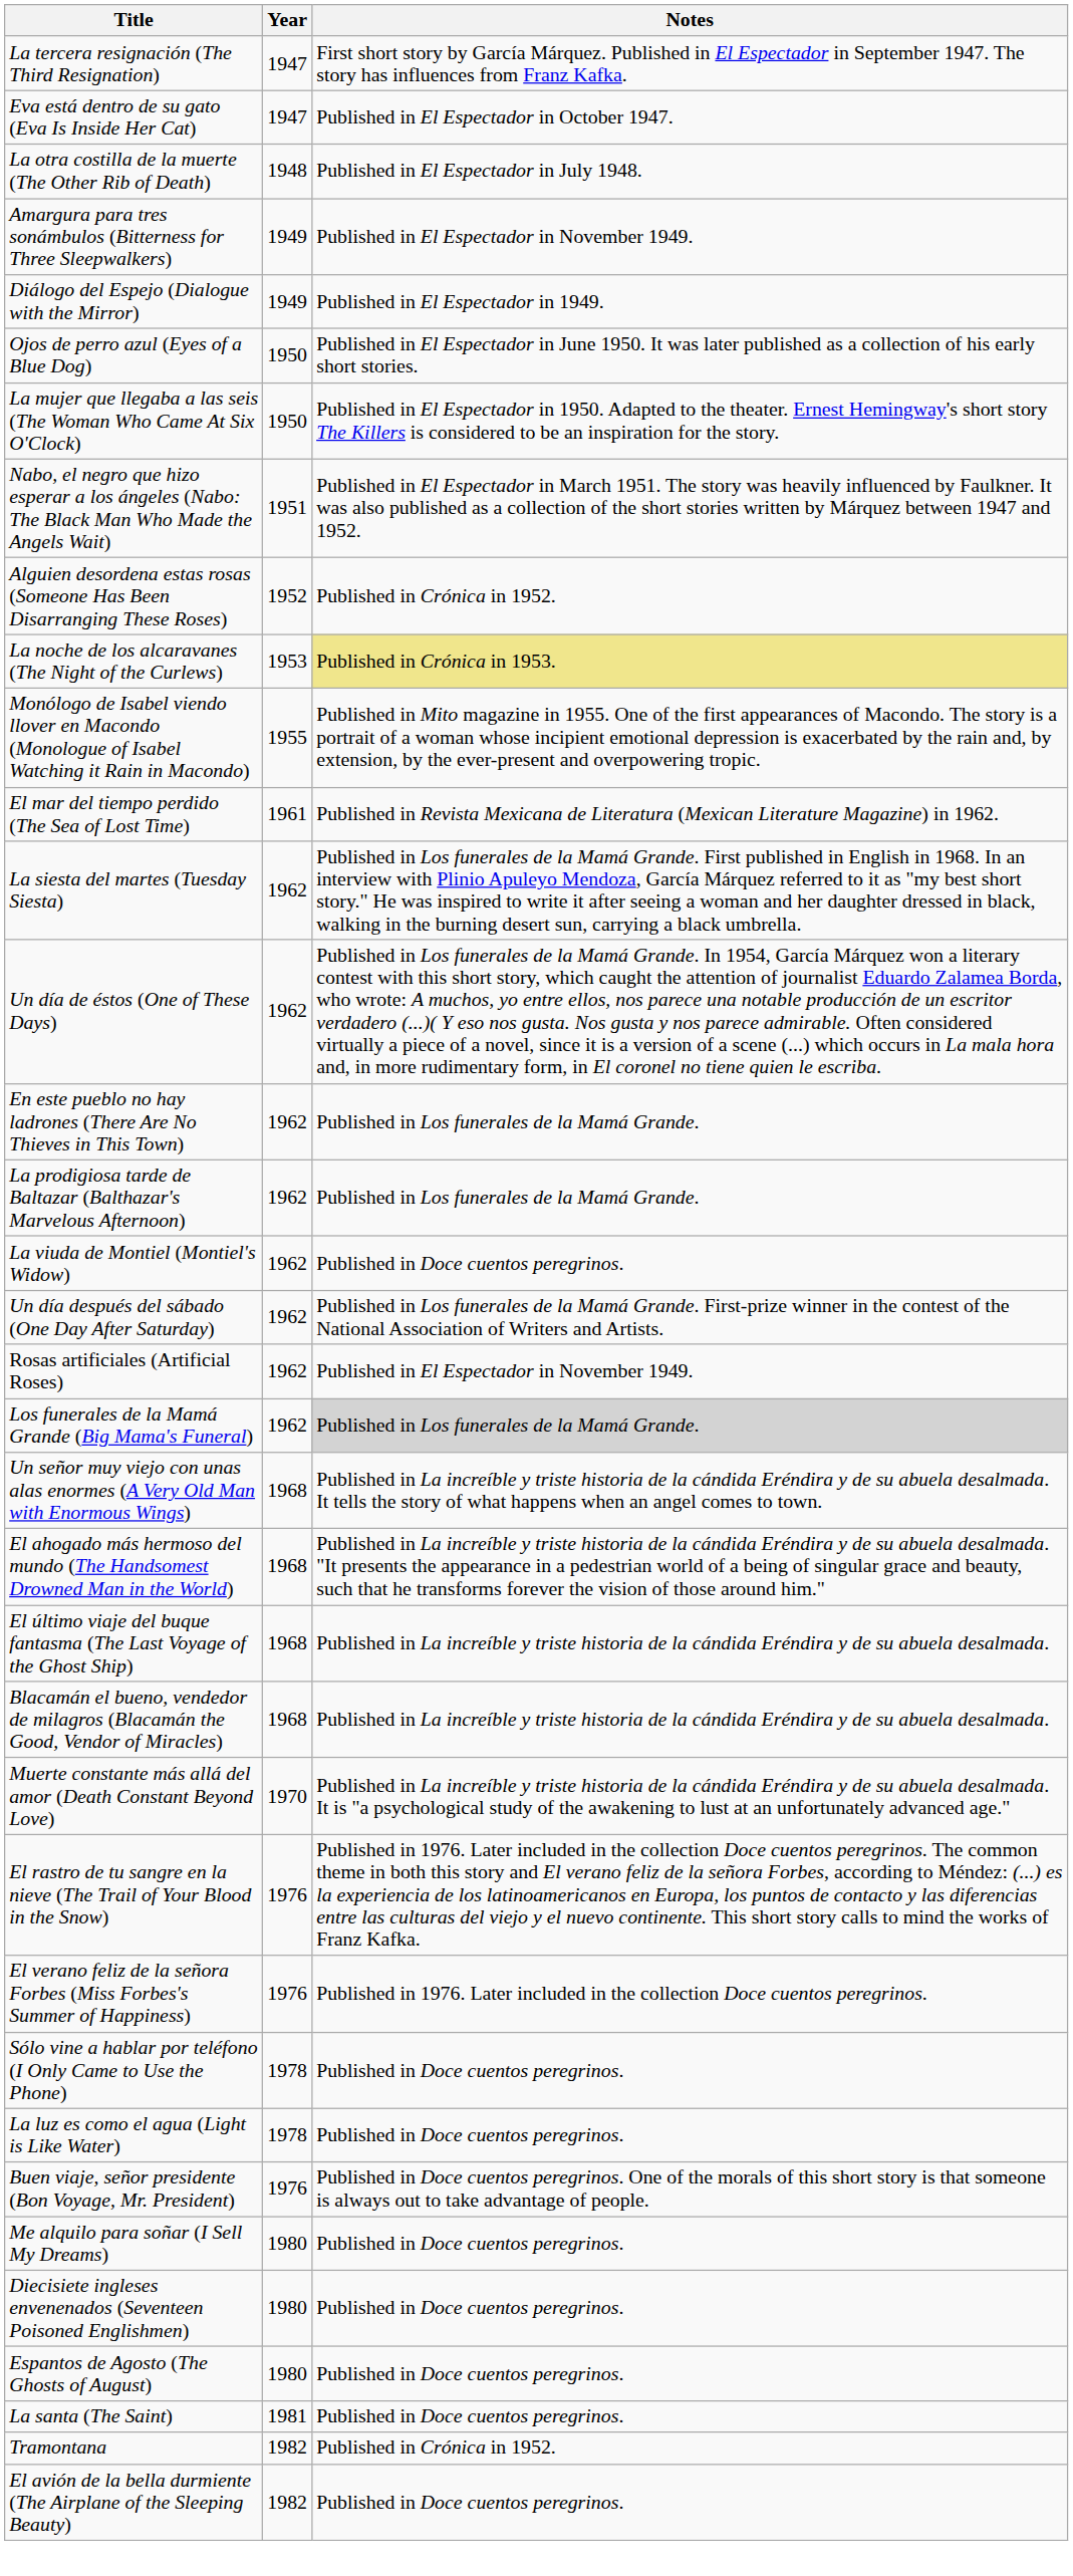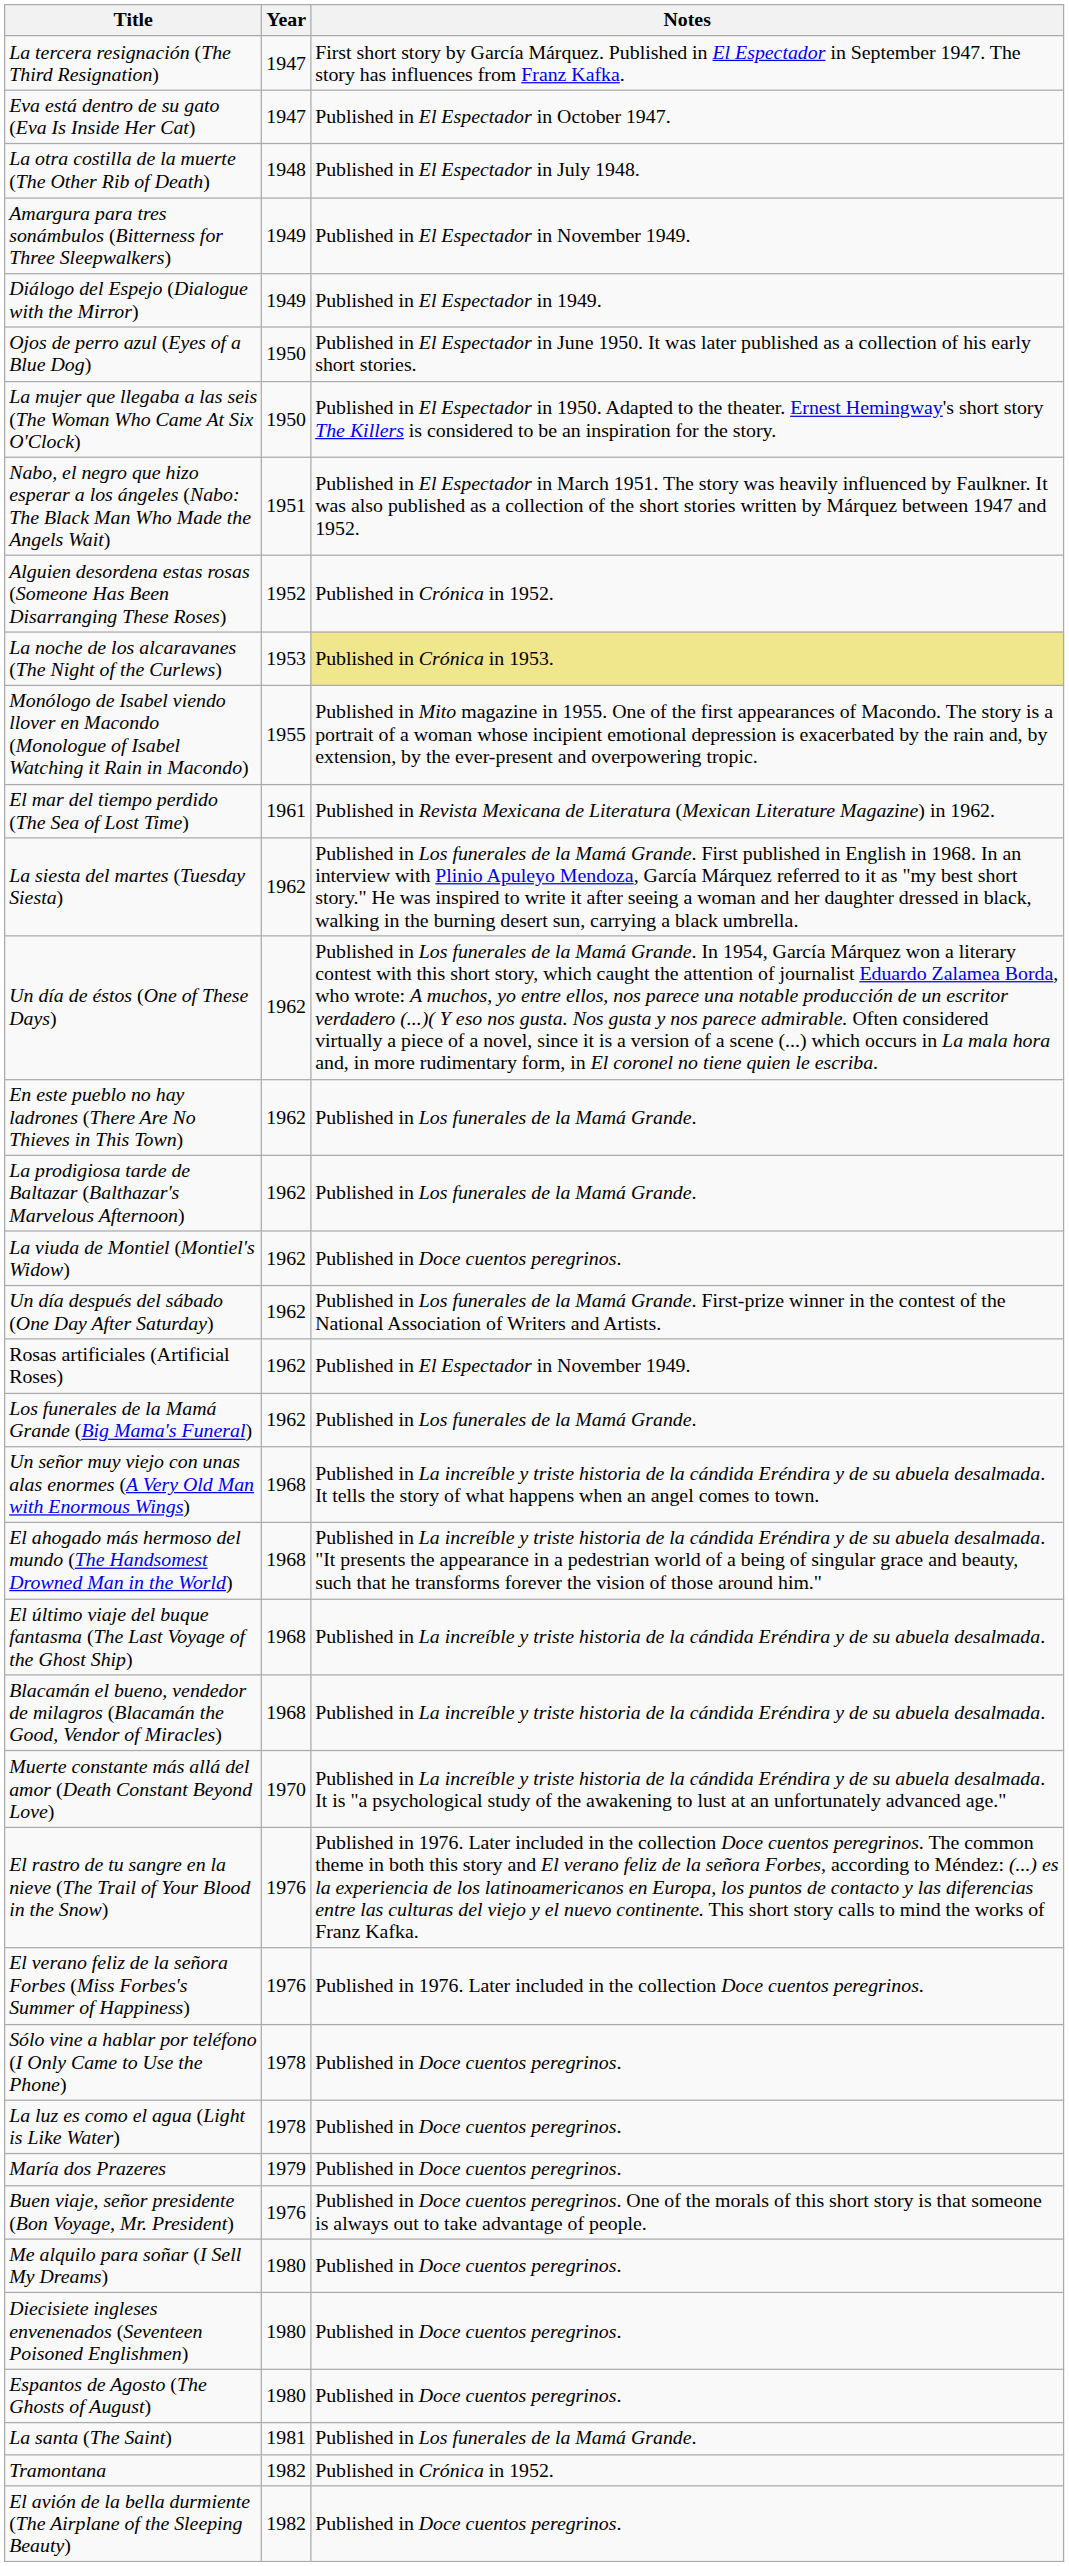 <table class="wikitable sortable">
 <tr>
 <th scope="col" width="200">Title</th>
 <th scope="col" width="30">Year</th>
 <th scope="col" width="600">Notes</th>
 </tr>
 <tr>
 <td><em>La tercera resignación</em> (<em>The Third Resignation</em>)</td>
 <td>1947</td>
 <td>First short story by García Márquez. Published in <em><a href='#'>El Espectador</a></em> in September 1947. The story has influences from <a href='#'>Franz Kafka</a>.</td>
 </tr>
 <tr>
 <td><em>Eva está dentro de su gato</em> (<em>Eva Is Inside Her Cat</em>)</td>
 <td>1947</td>
 <td>Published in <em>El Espectador</em> in October 1947.</td>
 </tr>
 <tr>
 <td><em>La otra costilla de la muerte</em> (<em>The Other Rib of Death</em>)</td>
 <td>1948</td>
 <td>Published in <em>El Espectador</em> in July 1948.</td>
 </tr>
 <tr>
 <td><em>Amargura para tres sonámbulos</em> (<em>Bitterness for Three Sleepwalkers</em>)</td>
 <td>1949</td>
 <td>Published in <em>El Espectador</em> in November 1949.</td>
 </tr>
 <tr>
 <td><em>Diálogo del Espejo</em> (<em>Dialogue with the Mirror</em>)</td>
 <td>1949</td>
 <td>Published in <em>El Espectador</em> in 1949.</td>
 </tr>
 <tr>
 <td><em>Ojos de perro azul</em> (<em>Eyes of a Blue Dog</em>)</td>
 <td>1950</td>
 <td>Published in <em>El Espectador</em> in June 1950. It was later published as a collection of his early short stories.</td>
 </tr>
 <tr>
 <td><em>La mujer que llegaba a las seis</em> (<em>The Woman Who Came At Six O'Clock</em>)</td>
 <td>1950</td>
 <td>Published in <em>El Espectador</em> in 1950. Adapted to the theater. <a href='#'>Ernest Hemingway</a>'s short story <em><a href='#'>The Killers</a></em> is considered to be an inspiration for the story.</td>
 </tr>
 <tr>
 <td><em>Nabo, el negro que hizo esperar a los ángeles</em> (<em>Nabo: The Black Man Who Made the Angels Wait</em>)</td>
 <td>1951</td>
 <td>Published in <em>El Espectador</em> in March 1951. The story was heavily influenced by Faulkner. It was also published as a collection of the short stories written by Márquez between 1947 and 1952.</td>
 </tr>
 <tr>
 <td><em>Alguien desordena estas rosas</em> (<em>Someone Has Been Disarranging These Roses</em>)</td>
 <td>1952</td>
 <td>Published in <em>Crónica</em> in 1952.</td>
 </tr>
 <tr>
 <td><em>La noche de los alcaravanes</em> (<em>The Night of the Curlews</em>)</td>
 <td>1953</td>
 <td style="background: khaki;">Published in <em>Crónica</em> in 1953.</td>
 </tr>
 <tr>
 <td><em>Monólogo de Isabel viendo llover en Macondo</em> (<em>Monologue of Isabel Watching it Rain in Macondo</em>)</td>
 <td>1955</td>
 <td>Published in <em>Mito</em> magazine in 1955. One of the first appearances of Macondo. The story is a portrait of a woman whose incipient emotional depression is exacerbated by the rain and, by extension, by the ever-present and overpowering tropic.</td>
 </tr>
 <tr>
 <td><em>El mar del tiempo perdido</em> (<em>The Sea of Lost Time</em>)</td>
 <td>1961</td>
 <td>Published in <em>Revista Mexicana de Literatura</em> (<em>Mexican Literature Magazine</em>) in 1962.</td>
 </tr>
 <tr>
 <td><em>La siesta del martes</em> (<em>Tuesday Siesta</em>)</td>
 <td>1962</td>
 <td>Published in <em>Los funerales de la Mamá Grande</em>. First published in English in 1968. In an interview with <a href='#'>Plinio Apuleyo Mendoza</a>, García Márquez referred to it as "my best short story." He was inspired to write it after seeing a woman and her daughter dressed in black, walking in the burning desert sun, carrying a black umbrella.</td>
 </tr>
 <tr>
 <td><em>Un día de éstos</em> (<em>One of These Days</em>)</td>
 <td>1962</td>
 <td>Published in <em>Los funerales de la Mamá Grande</em>. In 1954, García Márquez won a literary contest with this short story, which caught the attention of journalist <a href='#'>Eduardo Zalamea Borda</a>, who wrote: <em>A muchos, yo entre ellos, nos parece una notable producción de un escritor verdadero (...)( Y eso nos gusta. Nos gusta y nos parece admirable.</em> Often considered virtually a piece of a novel, since it is a version of a scene (...) which occurs in <em>La mala hora</em> and, in more rudimentary form, in <em>El coronel no tiene quien le escriba</em>.</td>
 </tr>
 <tr>
 <td><em>En este pueblo no hay ladrones</em> (<em>There Are No Thieves in This Town</em>)</td>
 <td>1962</td>
 <td>Published in <em>Los funerales de la Mamá Grande</em>.</td>
 </tr>
 <tr>
 <td><em>La prodigiosa tarde de Baltazar</em> (<em>Balthazar's Marvelous Afternoon</em>)</td>
 <td>1962</td>
 <td>Published in <em>Los funerales de la Mamá Grande</em>.</td>
 </tr>
 <tr>
 <td><em>La viuda de Montiel</em> (<em>Montiel's Widow</em>)</td>
 <td>1962</td>
 <td>Published in <em>Doce cuentos peregrinos</em>.</td>
 </tr>
 <tr>
 <td><em>Un día después del sábado</em> (<em>One Day After Saturday</em>)</td>
 <td>1962</td>
 <td>Published in <em>Los funerales de la Mamá Grande</em>. First-prize winner in the contest of the National Association of Writers and Artists.</td>
 </tr>
 <tr>
 <td>Rosas artificiales (Artificial Roses)</td>
 <td>1962</td>
 <td>Published in <em>El Espectador</em> in November 1949.</td>
 </tr>
 <tr>
 <td><em>Los funerales de la Mamá Grande</em> (<em><a href='#'>Big Mama's Funeral</a></em>)</td>
 <td>1962</td>
-<td style="background: lightgrey;">Published in <em>Los funerales de la Mamá Grande</em>.</td>
+<td>Published in <em>Los funerales de la Mamá Grande</em>.</td>
 </tr>
 <tr>
 <td><em>Un señor muy viejo con unas alas enormes</em> (<em><a href='#'>A Very Old Man with Enormous Wings</a></em>)</td>
 <td>1968</td>
 <td>Published in <em>La increíble y triste historia de la cándida Eréndira y de su abuela desalmada</em>. It tells the story of what happens when an angel comes to town.</td>
 </tr>
 <tr>
 <td><em>El ahogado más hermoso del mundo</em> (<em><a href='#'>The Handsomest Drowned Man in the World</a></em>)</td>
 <td>1968</td>
 <td>Published in <em>La increíble y triste historia de la cándida Eréndira y de su abuela desalmada</em>. "It presents the appearance in a pedestrian world of a being of singular grace and beauty, such that he transforms forever the vision of those around him."</td>
 </tr>
 <tr>
 <td><em>El último viaje del buque fantasma</em> (<em>The Last Voyage of the Ghost Ship</em>)</td>
 <td>1968</td>
 <td>Published in <em>La increíble y triste historia de la cándida Eréndira y de su abuela desalmada</em>.</td>
 </tr>
 <tr>
 <td><em>Blacamán el bueno, vendedor de milagros</em> (<em>Blacamán the Good, Vendor of Miracles</em>)</td>
 <td>1968</td>
 <td>Published in <em>La increíble y triste historia de la cándida Eréndira y de su abuela desalmada</em>.</td>
 </tr>
 <tr>
 <td><em>Muerte constante más allá del amor</em> (<em>Death Constant Beyond Love</em>)</td>
 <td>1970</td>
 <td>Published in <em>La increíble y triste historia de la cándida Eréndira y de su abuela desalmada</em>. It is "a psychological study of the awakening to lust at an unfortunately advanced age."</td>
 </tr>
 <tr>
 <td><em>El rastro de tu sangre en la nieve</em> (<em>The Trail of Your Blood in the Snow</em>)</td>
 <td>1976</td>
 <td>Published in 1976. Later included in the collection <em>Doce cuentos peregrinos</em>. The common theme in both this story and <em>El verano feliz de la señora Forbes</em>, according to Méndez: <em>(...) es la experiencia de los latinoamericanos en Europa, los puntos de contacto y las diferencias entre las culturas del viejo y el nuevo continente.</em> This short story calls to mind the works of Franz Kafka.</td>
 </tr>
 <tr>
 <td><em>El verano feliz de la señora Forbes</em> (<em>Miss Forbes's Summer of Happiness</em>)</td>
 <td>1976</td>
 <td>Published in 1976. Later included in the collection <em>Doce cuentos peregrinos</em>.</td>
 </tr>
 <tr>
 <td><em>Sólo vine a hablar por teléfono</em> (<em>I Only Came to Use the Phone</em>)</td>
 <td>1978</td>
 <td>Published in <em>Doce cuentos peregrinos</em>.</td>
 </tr>
 <tr>
 <td><em>La luz es como el agua</em> (<em>Light is Like Water</em>)</td>
 <td>1978</td>
 <td>Published in <em>Doce cuentos peregrinos</em>.</td>
 </tr>
 <tr>
+<td><em>María dos Prazeres</em></td>
+<td>1979</td>
+<td>Published in <em>Doce cuentos peregrinos</em>.</td>
+</tr>
+<tr>
 <td><em>Buen viaje, señor presidente</em> (<em>Bon Voyage, Mr. President</em>)</td>
 <td>1976</td>
 <td>Published in <em>Doce cuentos peregrinos</em>. One of the morals of this short story is that someone is always out to take advantage of people.</td>
 </tr>
 <tr>
 <td><em>Me alquilo para soñar</em> (<em>I Sell My Dreams</em>)</td>
 <td>1980</td>
 <td>Published in <em>Doce cuentos peregrinos</em>.</td>
 </tr>
 <tr>
 <td><em>Diecisiete ingleses envenenados</em> (<em>Seventeen Poisoned Englishmen</em>)</td>
 <td>1980</td>
 <td>Published in <em>Doce cuentos peregrinos</em>.</td>
 </tr>
 <tr>
 <td><em>Espantos de Agosto</em> (<em>The Ghosts of August</em>)</td>
 <td>1980</td>
 <td>Published in <em>Doce cuentos peregrinos</em>.</td>
 </tr>
 <tr>
 <td><em>La santa</em> (<em>The Saint</em>)</td>
 <td>1981</td>
-<td>Published in <em>Doce cuentos peregrinos</em>.</td>
+<td>Published in <em>Los funerales de la Mamá Grande</em>.</td>
 </tr>
 <tr>
 <td><em>Tramontana</em></td>
 <td>1982</td>
 <td>Published in <em>Crónica</em> in 1952.</td>
 </tr>
 <tr>
 <td><em>El avión de la bella durmiente</em> (<em>The Airplane of the Sleeping Beauty</em>)</td>
 <td>1982</td>
 <td>Published in <em>Doce cuentos peregrinos</em>.</td>
 </tr>
 </table>
